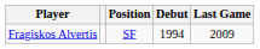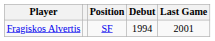 <table class="wikitable" style="text-align:center;margin-left:1em">
 <tr>
 <th>Player</th>
 <th></th>
 <th>Position</th>
 <th>Debut</th>
 <th>Last Game</th>
 </tr>
 <tr>
 <td style="text-align:left;"><a href='#'>Fragiskos Alvertis</a></td>
 <td></td>
 <td><a href='#'>SF</a></td>
 <td>1994</td>
-<td>2009</td>
+<td>2001</td>
 </tr>
 </table>
